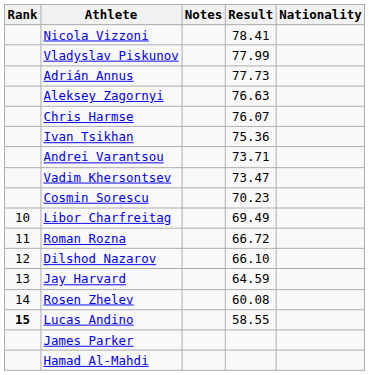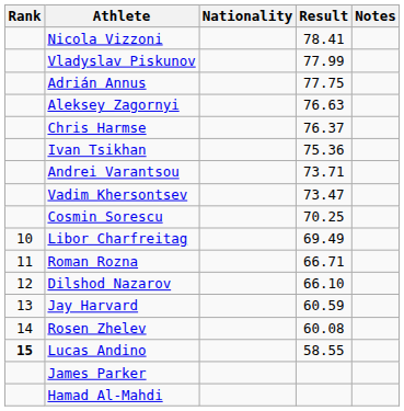 <table class="wikitable sortable" style="text-align:center">
 <tr>
 <th>Rank</th>
 <th>Athlete</th>
+<th>Nationality</th>
+<th>Result</th>
 <th>Notes</th>
-<th>Result</th>
-<th>Nationality</th>
 </tr>
 <tr>
 <td></td>
 <td align=left><a href='#'>Nicola Vizzoni</a></td>
+<td align=left></td>
+<td>78.41</td>
 <td></td>
-<td>78.41</td>
-<td align=left></td>
 </tr>
 <tr>
 <td></td>
 <td align=left><a href='#'>Vladyslav Piskunov</a></td>
+<td align=left></td>
+<td>77.99</td>
 <td></td>
-<td>77.99</td>
-<td align=left></td>
 </tr>
 <tr>
 <td></td>
 <td align=left><a href='#'>Adrián Annus</a></td>
+<td align=left></td>
+<td>77.75</td>
 <td></td>
-<td>77.73</td>
-<td align=left></td>
 </tr>
 <tr>
 <td></td>
 <td align=left><a href='#'>Aleksey Zagornyi</a></td>
+<td align=left></td>
+<td>76.63</td>
 <td></td>
-<td>76.63</td>
-<td align=left></td>
 </tr>
 <tr>
 <td></td>
 <td align=left><a href='#'>Chris Harmse</a></td>
+<td align=left></td>
+<td>76.37</td>
 <td></td>
-<td>76.07</td>
-<td align=left></td>
 </tr>
 <tr>
 <td></td>
 <td align=left><a href='#'>Ivan Tsikhan</a></td>
+<td align=left></td>
+<td>75.36</td>
 <td></td>
-<td>75.36</td>
-<td align=left></td>
 </tr>
 <tr>
 <td></td>
 <td align=left><a href='#'>Andrei Varantsou</a></td>
+<td align=left></td>
+<td>73.71</td>
 <td></td>
-<td>73.71</td>
-<td align=left></td>
 </tr>
 <tr>
 <td></td>
 <td align=left><a href='#'>Vadim Khersontsev</a></td>
+<td align=left></td>
+<td>73.47</td>
 <td></td>
-<td>73.47</td>
-<td align=left></td>
 </tr>
 <tr>
 <td></td>
 <td align=left><a href='#'>Cosmin Sorescu</a></td>
+<td align=left></td>
+<td>70.25</td>
 <td></td>
-<td>70.23</td>
-<td align=left></td>
 </tr>
 <tr>
 <td>10</td>
 <td align=left><a href='#'>Libor Charfreitag</a></td>
+<td align=left></td>
+<td>69.49</td>
 <td></td>
-<td>69.49</td>
-<td align=left></td>
 </tr>
 <tr>
 <td>11</td>
 <td align=left><a href='#'>Roman Rozna</a></td>
+<td align=left></td>
+<td>66.71</td>
 <td></td>
-<td>66.72</td>
-<td align=left></td>
 </tr>
 <tr>
 <td>12</td>
 <td align=left><a href='#'>Dilshod Nazarov</a></td>
+<td align=left></td>
+<td>66.10</td>
 <td></td>
-<td>66.10</td>
-<td align=left></td>
 </tr>
 <tr>
 <td>13</td>
 <td align=left><a href='#'>Jay Harvard</a></td>
+<td align=left></td>
+<td>60.59</td>
 <td></td>
-<td>64.59</td>
-<td align=left></td>
 </tr>
 <tr>
 <td>14</td>
 <td align=left><a href='#'>Rosen Zhelev</a></td>
+<td align=left></td>
+<td>60.08</td>
 <td></td>
-<td>60.08</td>
-<td align=left></td>
 </tr>
 <tr>
 <td><strong>15</strong></td>
 <td align=left><a href='#'>Lucas Andino</a></td>
+<td align=left></td>
+<td>58.55</td>
 <td></td>
-<td>58.55</td>
-<td align=left></td>
 </tr>
 <tr>
 <td></td>
 <td align=left><a href='#'>James Parker</a></td>
+<td align=left></td>
 <td></td>
 <td></td>
-<td align=left></td>
 </tr>
 <tr>
 <td></td>
 <td align=left><a href='#'>Hamad Al-Mahdi</a></td>
+<td align=left></td>
 <td></td>
 <td></td>
-<td align=left></td>
 </tr>
 </table>
